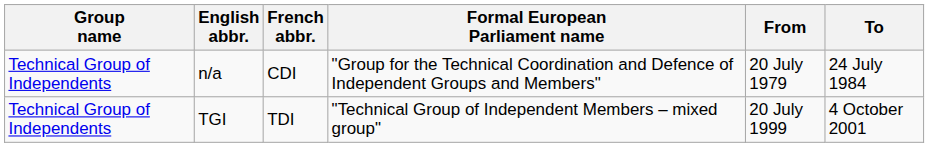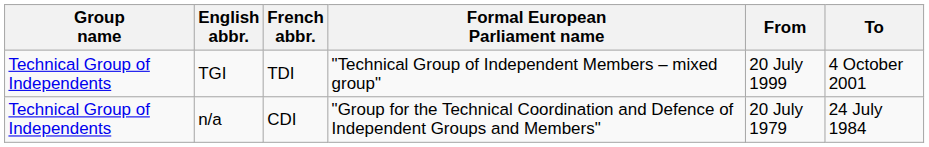 <table class="wikitable">
 <tr>
 <th>Group<br>name</th>
 <th>English<br>abbr.</th>
 <th>French<br>abbr.</th>
 <th>Formal European<br>Parliament name</th>
 <th>From</th>
 <th>To</th>
 </tr>
 <tr>
 <td><a href='#'>Technical Group of Independents</a></td>
+<td>TGI</td>
+<td>TDI</td>
+<td>"Technical Group of Independent Members – mixed group"</td>
+<td>20 July 1999</td>
+<td>4 October 2001</td>
+</tr>
+<tr>
+<td><a href='#'>Technical Group of Independents</a></td>
 <td>n/a</td>
 <td>CDI</td>
 <td>"Group for the Technical Coordination and Defence of Independent Groups and Members"</td>
 <td>20 July 1979</td>
 <td>24 July 1984</td>
 </tr>
-<tr>
-<td><a href='#'>Technical Group of Independents</a></td>
-<td>TGI</td>
-<td>TDI</td>
-<td>"Technical Group of Independent Members – mixed group"</td>
-<td>20 July 1999</td>
-<td>4 October 2001</td>
-</tr>
 </table>
